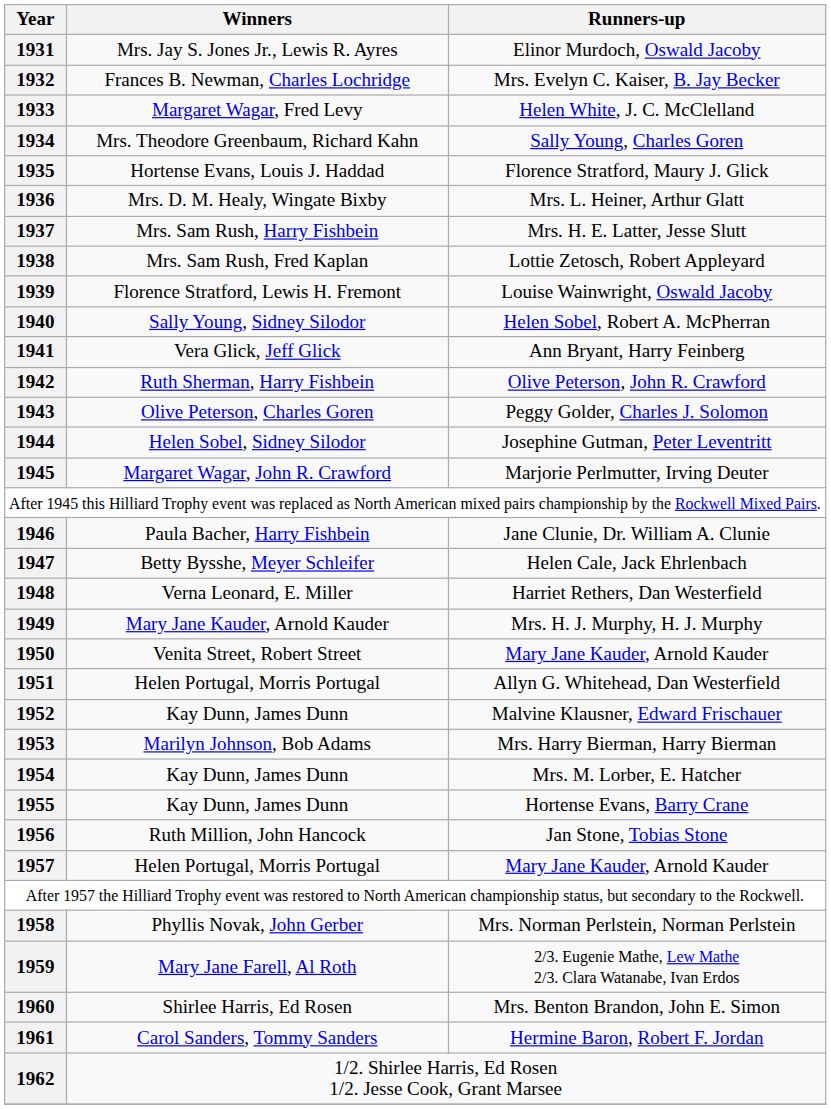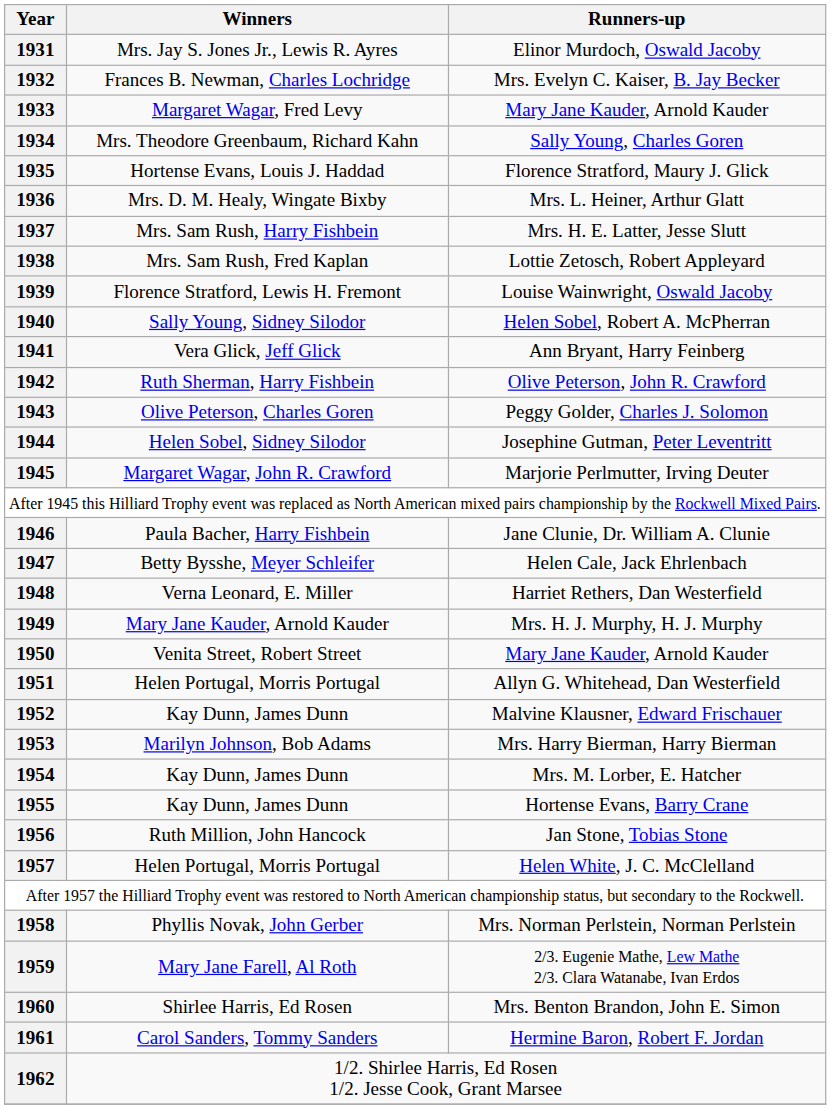 <table class="sortable wikitable" style="text-align:center">
 <tr>
 <th>Year</th>
 <th>Winners</th>
 <th>Runners-up</th>
 </tr>
 <tr>
 <th> 1931 </th>
 <td>Mrs. Jay S. Jones Jr., Lewis R. Ayres</td>
 <td>Elinor Murdoch, <a href='#'>Oswald Jacoby</a></td>
 </tr>
 <tr>
 <th>1932</th>
 <td>Frances B. Newman, <a href='#'>Charles Lochridge</a></td>
 <td>Mrs. Evelyn C. Kaiser, <a href='#'>B. Jay Becker</a></td>
 </tr>
 <tr>
 <th>1933</th>
 <td><a href='#'>Margaret Wagar</a>, Fred Levy</td>
-<td><a href='#'>Helen White</a>, J. C. McClelland</td>
+<td><a href='#'>Mary Jane Kauder</a>, Arnold Kauder</td>
 </tr>
 <tr>
 <th>1934</th>
 <td>  Mrs. Theodore Greenbaum, Richard Kahn  </td>
 <td><a href='#'>Sally Young</a>, <a href='#'>Charles Goren</a></td>
 </tr>
 <tr>
 <th>1935</th>
 <td>Hortense Evans, Louis J. Haddad</td>
 <td>Florence Stratford, Maury J. Glick</td>
 </tr>
 <tr>
 <th>1936</th>
 <td>Mrs. D. M. Healy, Wingate Bixby</td>
 <td>Mrs. L. Heiner, Arthur Glatt</td>
 </tr>
 <tr>
 <th>1937</th>
 <td>Mrs. Sam Rush, <a href='#'>Harry Fishbein</a></td>
 <td>Mrs. H. E. Latter, Jesse Slutt</td>
 </tr>
 <tr>
 <th>1938</th>
 <td>Mrs. Sam Rush, Fred Kaplan</td>
 <td>Lottie Zetosch, Robert Appleyard</td>
 </tr>
 <tr>
 <th>1939</th>
 <td>Florence Stratford, Lewis H. Fremont</td>
 <td>Louise Wainwright, <a href='#'>Oswald Jacoby</a></td>
 </tr>
 <tr>
 <th>1940</th>
 <td><a href='#'>Sally Young</a>, <a href='#'>Sidney Silodor</a></td>
 <td><a href='#'>Helen Sobel</a>, Robert A. McPherran</td>
 </tr>
 <tr>
 <th>1941</th>
 <td>Vera Glick, <a href='#'>Jeff Glick</a></td>
 <td>Ann Bryant, Harry Feinberg</td>
 </tr>
 <tr>
 <th>1942</th>
 <td><a href='#'>Ruth Sherman</a>, <a href='#'>Harry Fishbein</a></td>
 <td><a href='#'>Olive Peterson</a>, <a href='#'>John R. Crawford</a></td>
 </tr>
 <tr>
 <th>1943</th>
 <td><a href='#'>Olive Peterson</a>, <a href='#'>Charles Goren</a></td>
 <td>Peggy Golder, <a href='#'>Charles J. Solomon</a></td>
 </tr>
 <tr>
 <th>1944</th>
 <td><a href='#'>Helen Sobel</a>, <a href='#'>Sidney Silodor</a></td>
 <td>Josephine Gutman, <a href='#'>Peter Leventritt</a></td>
 </tr>
 <tr>
 <th>1945</th>
 <td><a href='#'>Margaret Wagar</a>, <a href='#'>John R. Crawford</a></td>
 <td>Marjorie Perlmutter, Irving Deuter</td>
 </tr>
 <tr>
 <td colspan=3 bgcolor=FFFFFF><small>After 1945 this Hilliard Trophy event was replaced as North American mixed pairs championship by the <a href='#'>Rockwell Mixed Pairs</a>.</small></td>
 </tr>
 <tr>
 <th>1946</th>
 <td>Paula Bacher, <a href='#'>Harry Fishbein</a></td>
 <td>Jane Clunie, Dr. William A. Clunie</td>
 </tr>
 <tr>
 <th>1947</th>
 <td>Betty Bysshe, <a href='#'>Meyer Schleifer</a></td>
 <td>Helen Cale, Jack Ehrlenbach</td>
 </tr>
 <tr>
 <th>1948</th>
 <td>Verna Leonard, E. Miller</td>
 <td>Harriet Rethers, Dan Westerfield</td>
 </tr>
 <tr>
 <th>1949</th>
 <td><a href='#'>Mary Jane Kauder</a>, Arnold Kauder</td>
 <td>Mrs. H. J. Murphy, H. J. Murphy</td>
 </tr>
 <tr>
 <th>1950</th>
 <td>Venita Street, Robert Street</td>
 <td><a href='#'>Mary Jane Kauder</a>, Arnold Kauder</td>
 </tr>
 <tr>
 <th>1951</th>
 <td>Helen Portugal, Morris Portugal</td>
 <td>Allyn G. Whitehead, Dan Westerfield</td>
 </tr>
 <tr>
 <th>1952</th>
 <td>Kay Dunn, James Dunn</td>
 <td>Malvine Klausner, <a href='#'>Edward Frischauer</a></td>
 </tr>
 <tr>
 <th>1953</th>
 <td><a href='#'>Marilyn Johnson</a>, Bob Adams</td>
 <td>Mrs. Harry Bierman, Harry Bierman</td>
 </tr>
 <tr>
 <th>1954</th>
 <td>Kay Dunn, James Dunn</td>
 <td>Mrs. M. Lorber, E. Hatcher</td>
 </tr>
 <tr>
 <th>1955</th>
 <td>Kay Dunn, James Dunn</td>
 <td>Hortense Evans, <a href='#'>Barry Crane</a></td>
 </tr>
 <tr>
 <th>1956</th>
 <td>Ruth Million, John Hancock</td>
 <td>Jan Stone, <a href='#'>Tobias Stone</a></td>
 </tr>
 <tr>
 <th>1957</th>
 <td>Helen Portugal, Morris Portugal</td>
-<td><a href='#'>Mary Jane Kauder</a>, Arnold Kauder</td>
+<td><a href='#'>Helen White</a>, J. C. McClelland</td>
 </tr>
 <tr>
 <td colspan=3 bgcolor=FFFFFF><small>After 1957 the Hilliard Trophy event was restored to North American championship status, but secondary to the Rockwell.</small></td>
 </tr>
 <tr>
 <th>1958</th>
 <td>Phyllis Novak, <a href='#'>John Gerber</a></td>
 <td>  Mrs. Norman Perlstein, Norman Perlstein  </td>
 </tr>
 <tr>
 <th>1959</th>
 <td><a href='#'>Mary Jane Farell</a>, <a href='#'>Al Roth</a></td>
 <td><small>2/3. Eugenie Mathe, <a href='#'>Lew Mathe</a> <br>2/3. Clara Watanabe, Ivan Erdos</small></td>
 </tr>
 <tr>
 <th>1960</th>
 <td>Shirlee Harris, Ed Rosen</td>
 <td>Mrs. Benton Brandon, John E. Simon</td>
 </tr>
 <tr>
 <th>1961</th>
 <td><a href='#'>Carol Sanders</a>, <a href='#'>Tommy Sanders</a></td>
 <td><a href='#'>Hermine Baron</a>, <a href='#'>Robert F. Jordan</a></td>
 </tr>
 <tr>
 <th>1962</th>
 <td colspan=2>1/2. Shirlee Harris, Ed Rosen <br>1/2. Jesse Cook, Grant Marsee</td>
 </tr>
 <tr>
 </tr>
 </table>
